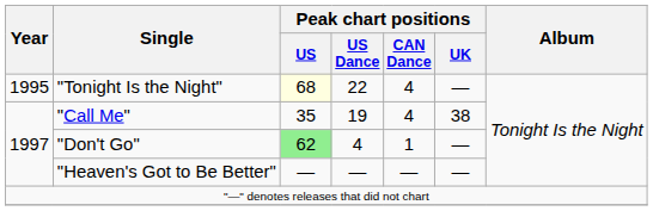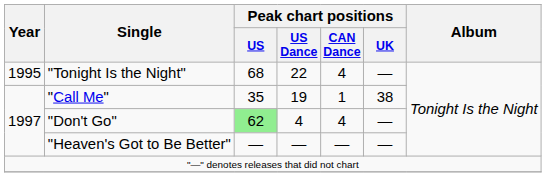 <table class="wikitable" style="text-align:center;">
 <tr>
 <th rowspan="2">Year</th>
 <th rowspan="2">Single</th>
 <th colspan="4">Peak chart positions</th>
 <th rowspan="2">Album</th>
 </tr>
 <tr style="font-size:smaller;">
 <th width="40"><a href='#'>US</a></th>
 <th width="40"><a href='#'>US Dance</a></th>
 <th width="40"><a href='#'>CAN Dance</a></th>
 <th width="40"><a href='#'>UK</a></th>
 </tr>
 <tr>
 <td>1995</td>
 <td align="left">"Tonight Is the Night"</td>
-<td style="background: lightyellow;">68</td>
+<td>68</td>
 <td>22</td>
 <td>4</td>
 <td>—</td>
 <td align="left" rowspan="4"><em>Tonight Is the Night</em></td>
 </tr>
 <tr>
 <td rowspan="3">1997</td>
 <td align="left">"<a href='#'>Call Me</a>"</td>
 <td>35</td>
 <td>19</td>
-<td>4</td>
+<td>1</td>
 <td>38</td>
 </tr>
 <tr>
 <td align="left">"Don't Go"</td>
 <td style="background: lightgreen;">62</td>
 <td>4</td>
-<td>1</td>
+<td>4</td>
 <td>—</td>
 </tr>
 <tr>
 <td align="left">"Heaven's Got to Be Better"</td>
 <td>—</td>
 <td>—</td>
 <td>—</td>
 <td>—</td>
 </tr>
 <tr>
 <td colspan="10" style="font-size:8pt">"—" denotes releases that did not chart</td>
 </tr>
 <tr>
 </tr>
 </table>
